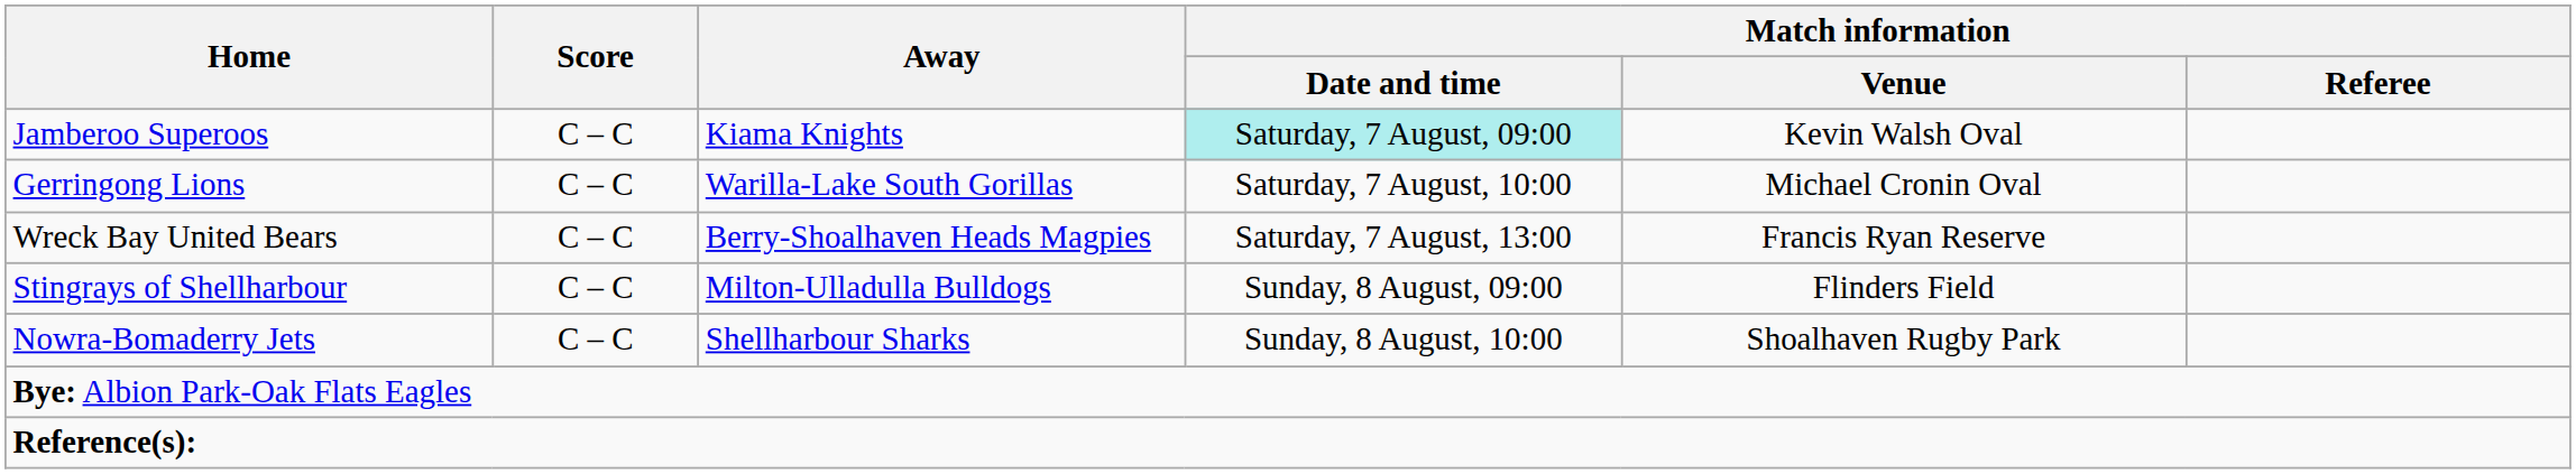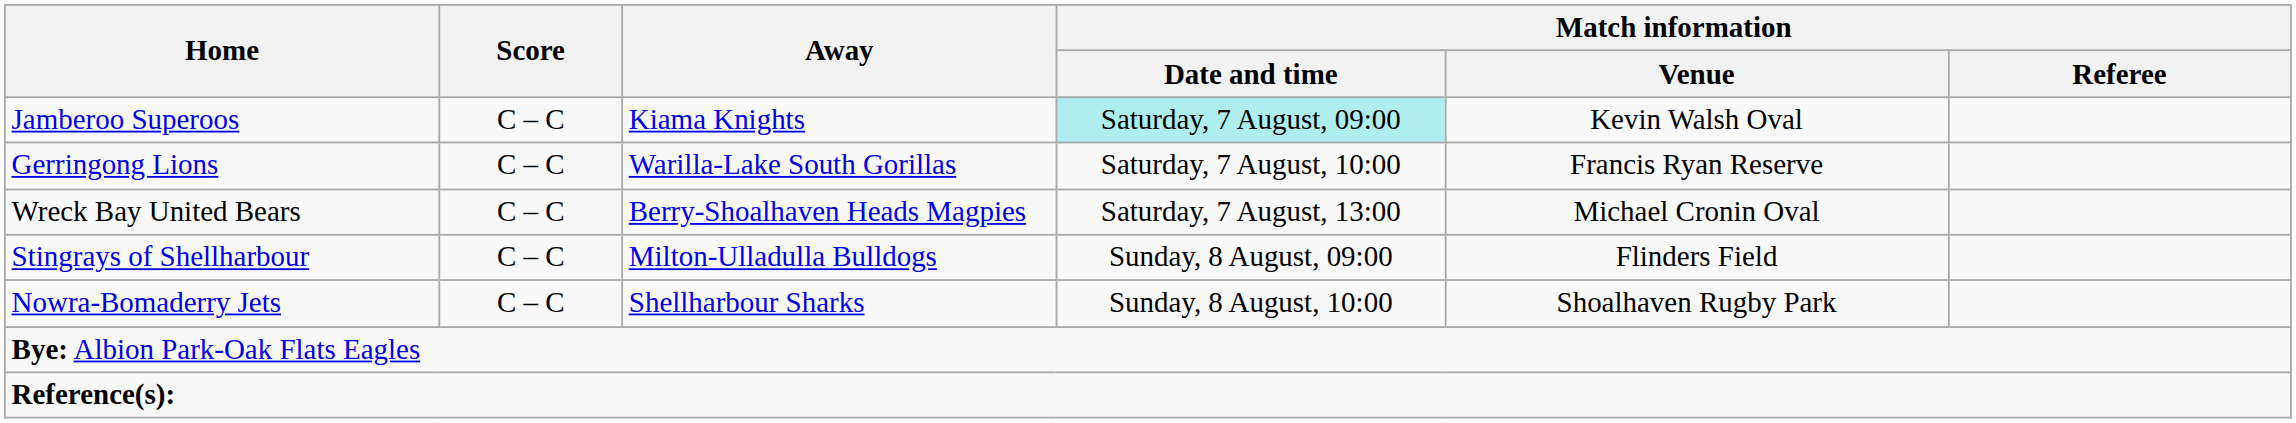 <table class="wikitable" width="100% text-align:center;">
 <tr>
 <th rowspan="2" width="19%">Home</th>
 <th rowspan="2" width="8%">Score</th>
 <th rowspan="2" width="19%">Away</th>
 <th colspan="3">Match information</th>
 </tr>
 <tr bgcolor="#CCCCCC">
 <th width="17%">Date and time</th>
 <th width="22%">Venue</th>
 <th>Referee</th>
 </tr>
 <tr>
 <td> <a href='#'>Jamberoo Superoos</a></td>
 <td style="text-align:center;">C – C</td>
 <td> <a href='#'>Kiama Knights</a></td>
 <td style="background: paleturquoise; text-align:center;">Saturday, 7 August, 09:00</td>
 <td style="text-align:center;">Kevin Walsh Oval</td>
 <td style="text-align:center;"></td>
 </tr>
 <tr>
 <td> <a href='#'>Gerringong Lions</a></td>
 <td style="text-align:center;">C – C</td>
 <td> <a href='#'>Warilla-Lake South Gorillas</a></td>
 <td style="text-align:center;">Saturday, 7 August, 10:00</td>
-<td style="text-align:center;">Michael Cronin Oval</td>
+<td style="text-align:center;">Francis Ryan Reserve</td>
 <td style="text-align:center;"></td>
 </tr>
 <tr>
 <td> Wreck Bay United Bears</td>
 <td style="text-align:center;">C – C</td>
 <td> <a href='#'>Berry-Shoalhaven Heads Magpies</a></td>
 <td style="text-align:center;">Saturday, 7 August, 13:00</td>
-<td style="text-align:center;">Francis Ryan Reserve</td>
+<td style="text-align:center;">Michael Cronin Oval</td>
 <td style="text-align:center;"></td>
 </tr>
 <tr>
 <td> <a href='#'>Stingrays of Shellharbour</a></td>
 <td style="text-align:center;">C – C</td>
 <td> <a href='#'>Milton-Ulladulla Bulldogs</a></td>
 <td style="text-align:center;">Sunday, 8 August, 09:00</td>
 <td style="text-align:center;">Flinders Field</td>
 <td style="text-align:center;"></td>
 </tr>
 <tr>
 <td> <a href='#'>Nowra-Bomaderry Jets</a></td>
 <td style="text-align:center;">C – C</td>
 <td> <a href='#'>Shellharbour Sharks</a></td>
 <td style="text-align:center;">Sunday, 8 August, 10:00</td>
 <td style="text-align:center;">Shoalhaven Rugby Park</td>
 <td style="text-align:center;"></td>
 </tr>
 <tr>
 <td colspan="6"><strong>Bye:</strong>  <a href='#'>Albion Park-Oak Flats Eagles</a></td>
 </tr>
 <tr>
 <td colspan="6"><strong>Reference(s):</strong></td>
 </tr>
 </table>
